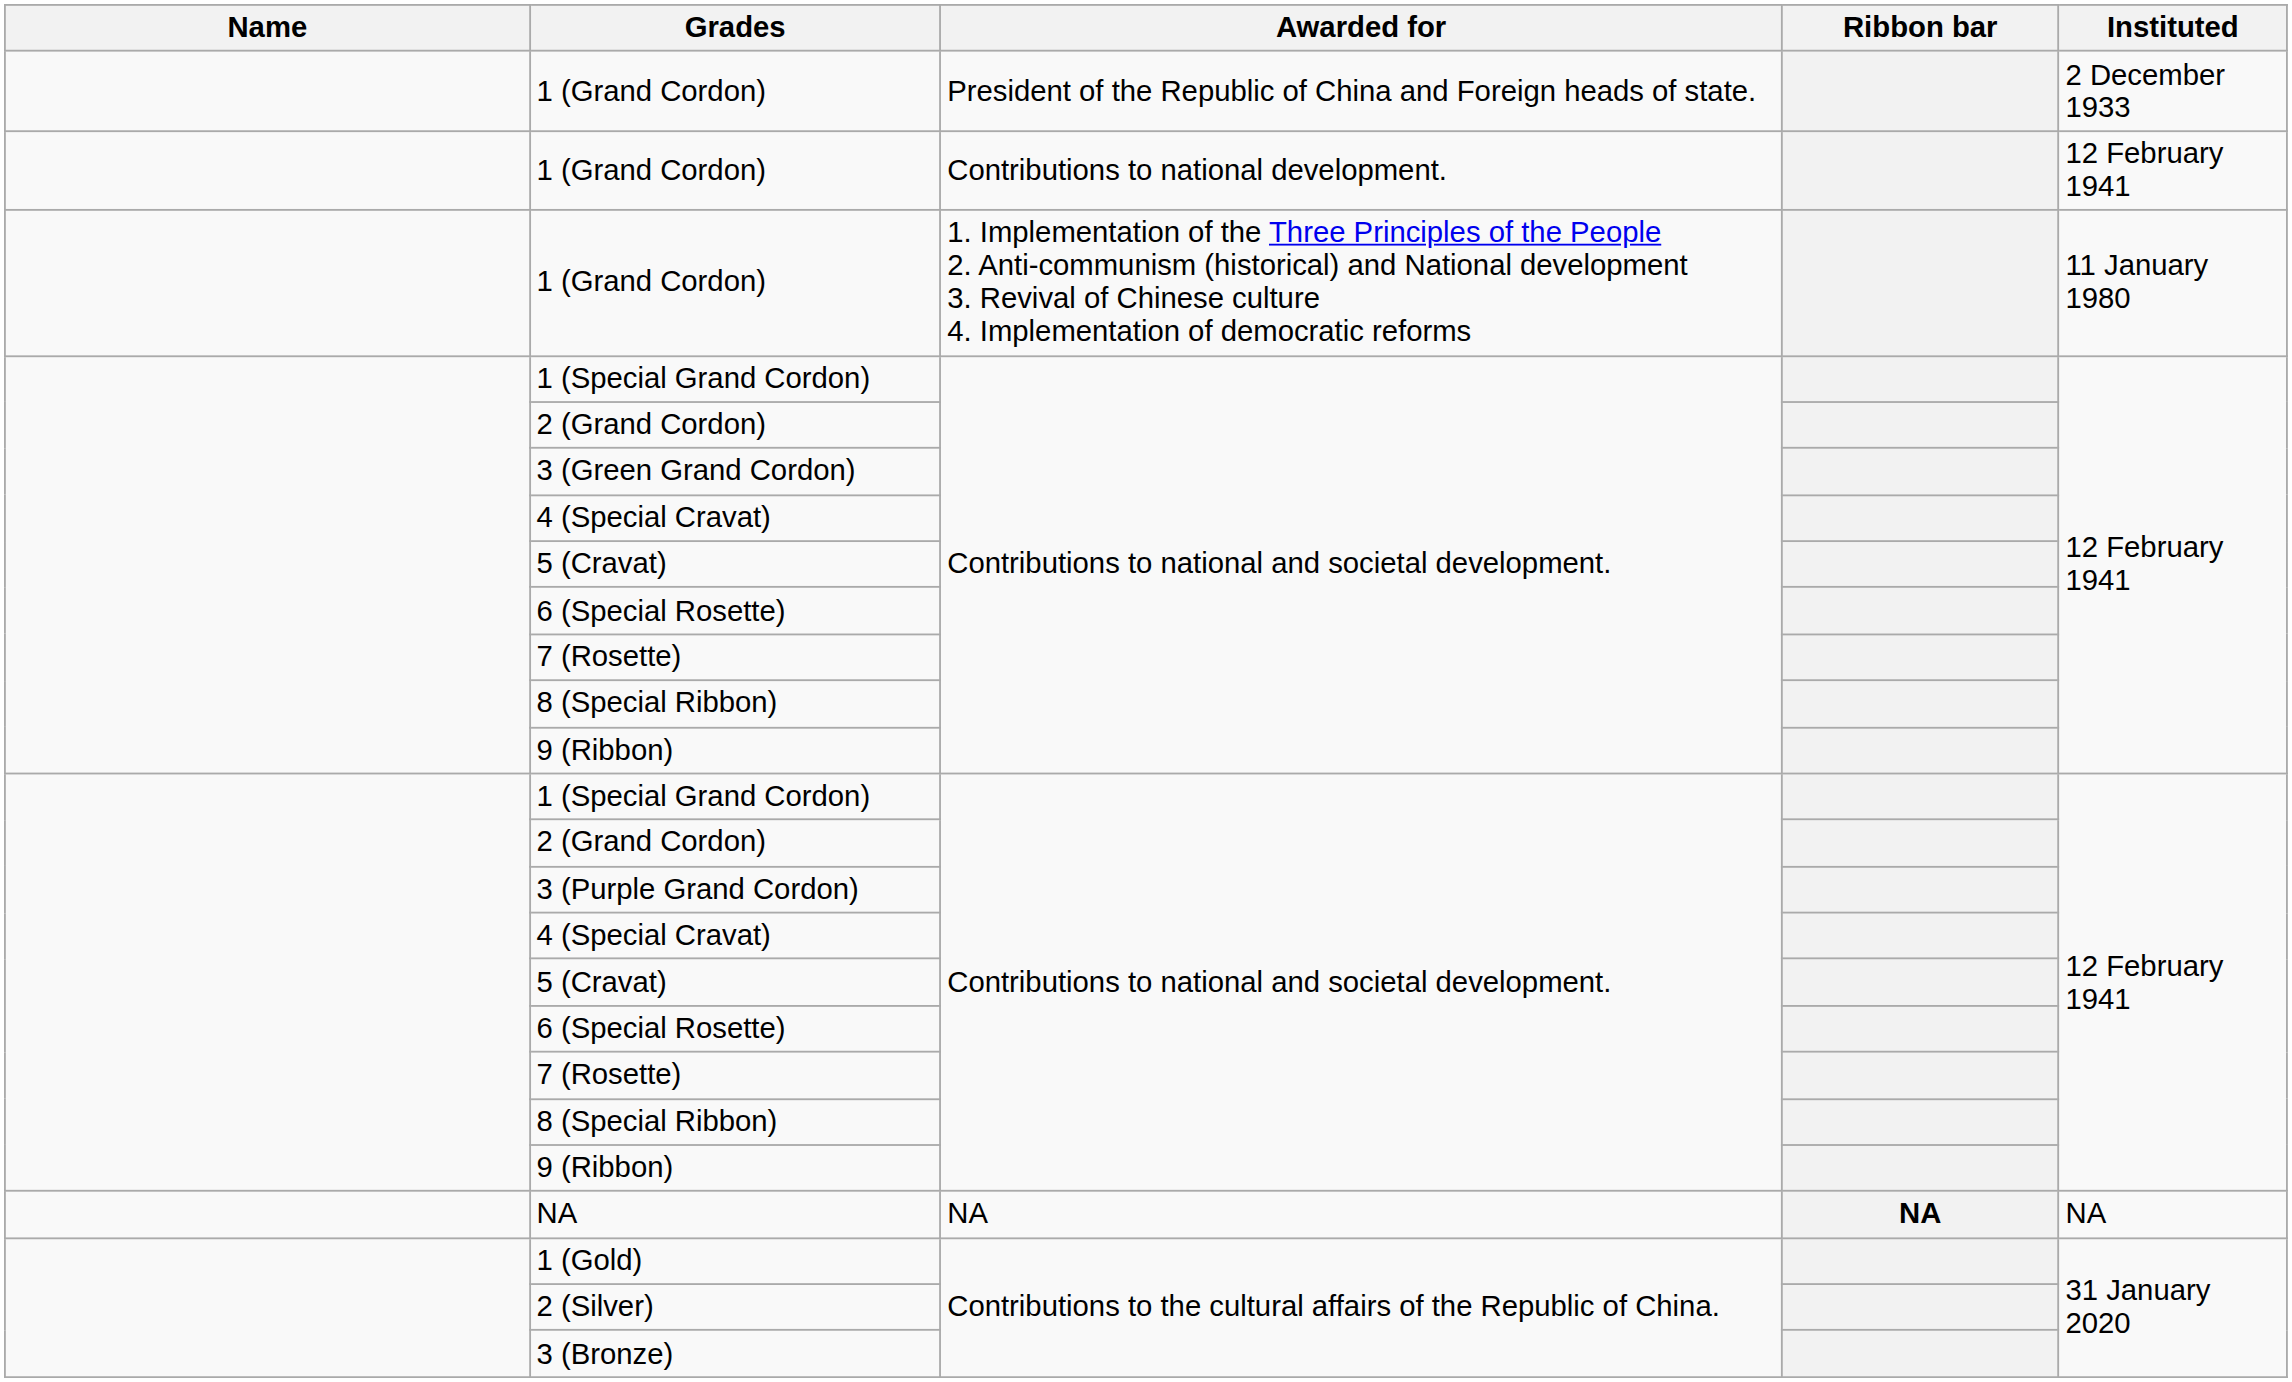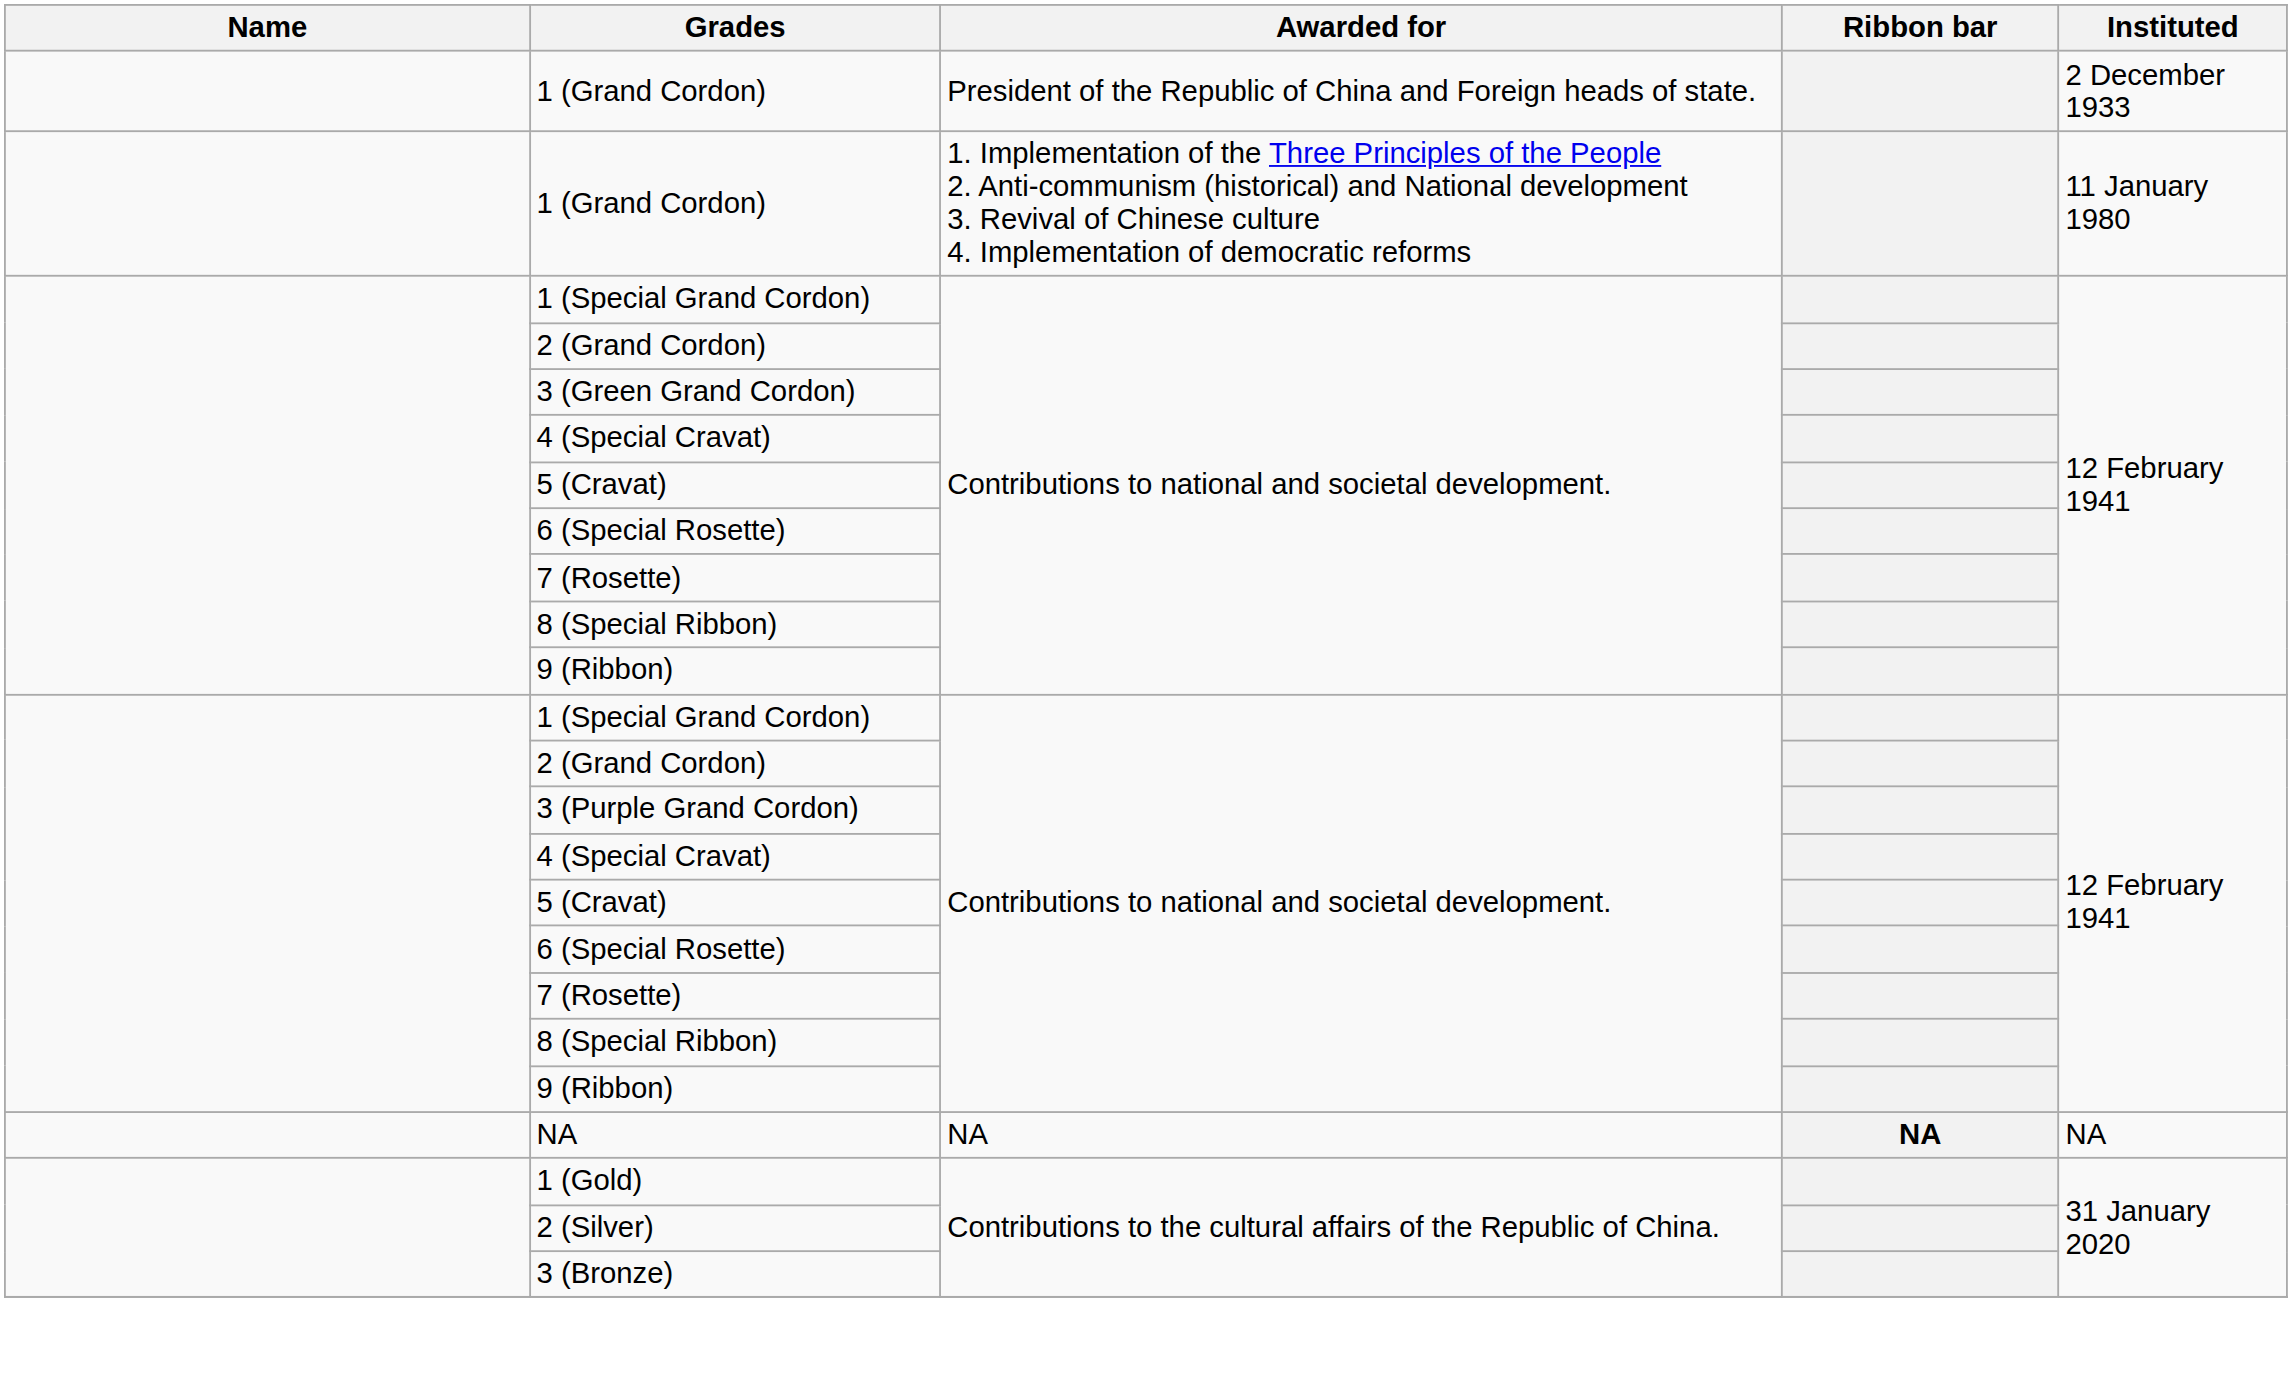 <table class="wikitable">
 <tr>
 <th width="23%">Name</th>
 <th width="18%">Grades</th>
 <th>Awarded for</th>
 <th width="144px">Ribbon bar</th>
 <th width="10%">Instituted</th>
 </tr>
 <tr>
 <td></td>
 <td>1 (Grand Cordon)</td>
 <td>President of the Republic of China and Foreign heads of state.</td>
 <th></th>
 <td>2 December 1933</td>
-</tr>
-<tr>
-<td></td>
-<td>1 (Grand Cordon)</td>
-<td>Contributions to national development.</td>
-<th></th>
-<td>12 February 1941</td>
 </tr>
 <tr>
 <td></td>
 <td>1 (Grand Cordon)</td>
 <td>1. Implementation of the <a href='#'>Three Principles of the People</a><br>2. Anti-communism (historical) and National development<br>3. Revival of Chinese culture<br>4. Implementation of democratic reforms</td>
 <th></th>
 <td>11 January 1980</td>
 </tr>
 <tr>
 <td rowspan=9></td>
 <td>1 (Special Grand Cordon)</td>
 <td rowspan=9>Contributions to national and societal development.</td>
 <th></th>
 <td rowspan=9>12 February 1941</td>
 </tr>
 <tr>
 <td>2 (Grand Cordon)</td>
 <th></th>
 </tr>
 <tr>
 <td>3 (Green Grand Cordon)</td>
 <th></th>
 </tr>
 <tr>
 <td>4 (Special Cravat)</td>
 <th></th>
 </tr>
 <tr>
 <td>5 (Cravat)</td>
 <th></th>
 </tr>
 <tr>
 <td>6 (Special Rosette)</td>
 <th></th>
 </tr>
 <tr>
 <td>7 (Rosette)</td>
 <th></th>
 </tr>
 <tr>
 <td>8 (Special Ribbon)</td>
 <th></th>
 </tr>
 <tr>
 <td>9 (Ribbon)</td>
 <th></th>
 </tr>
 <tr>
 <td rowspan=9></td>
 <td>1 (Special Grand Cordon)</td>
 <td rowspan=9>Contributions to national and societal development.</td>
 <th></th>
 <td rowspan=9>12 February 1941</td>
 </tr>
 <tr>
 <td>2 (Grand Cordon)</td>
 <th></th>
 </tr>
 <tr>
 <td>3 (Purple Grand Cordon)</td>
 <th></th>
 </tr>
 <tr>
 <td>4 (Special Cravat)</td>
 <th></th>
 </tr>
 <tr>
 <td>5 (Cravat)</td>
 <th></th>
 </tr>
 <tr>
 <td>6 (Special Rosette)</td>
 <th></th>
 </tr>
 <tr>
 <td>7 (Rosette)</td>
 <th></th>
 </tr>
 <tr>
 <td>8 (Special Ribbon)</td>
 <th></th>
 </tr>
 <tr>
 <td>9 (Ribbon)</td>
 <th></th>
 </tr>
 <tr>
 <td></td>
 <td>NA</td>
 <td>NA</td>
 <th>NA</th>
 <td>NA</td>
 </tr>
 <tr>
 <td rowspan=3></td>
 <td>1 (Gold)</td>
 <td rowspan=3>Contributions to the cultural affairs of the Republic of China.</td>
 <th></th>
 <td rowspan=3>31 January 2020<br></td>
 </tr>
 <tr>
 <td>2 (Silver)</td>
 <th></th>
 </tr>
 <tr>
 <td>3 (Bronze)</td>
 <th></th>
 </tr>
 <tr>
 </tr>
 </table>
